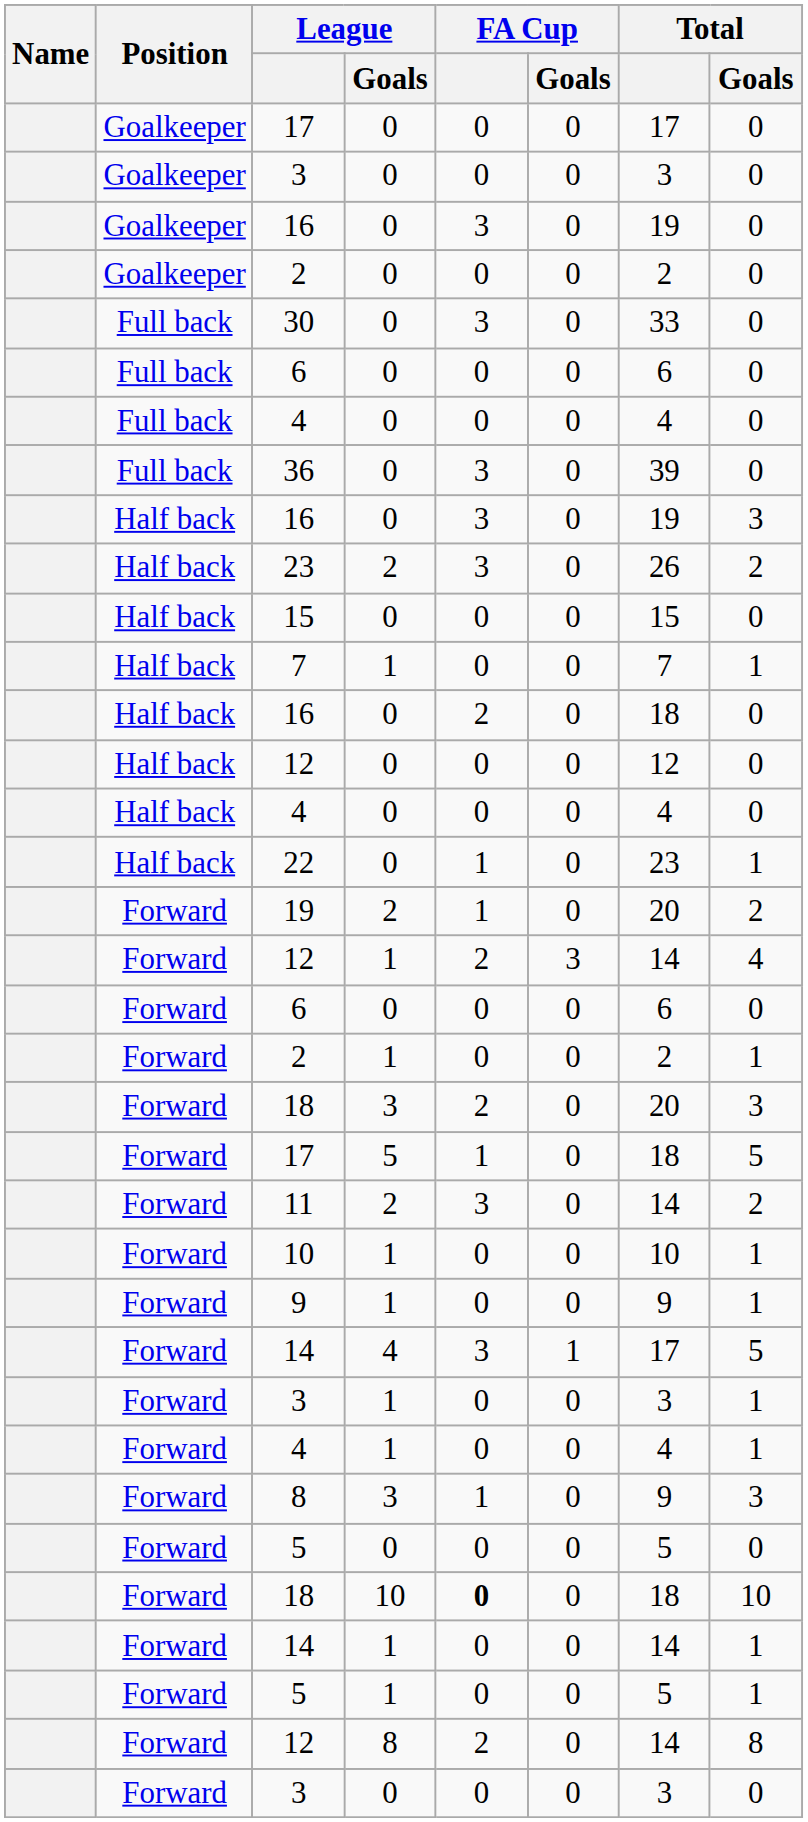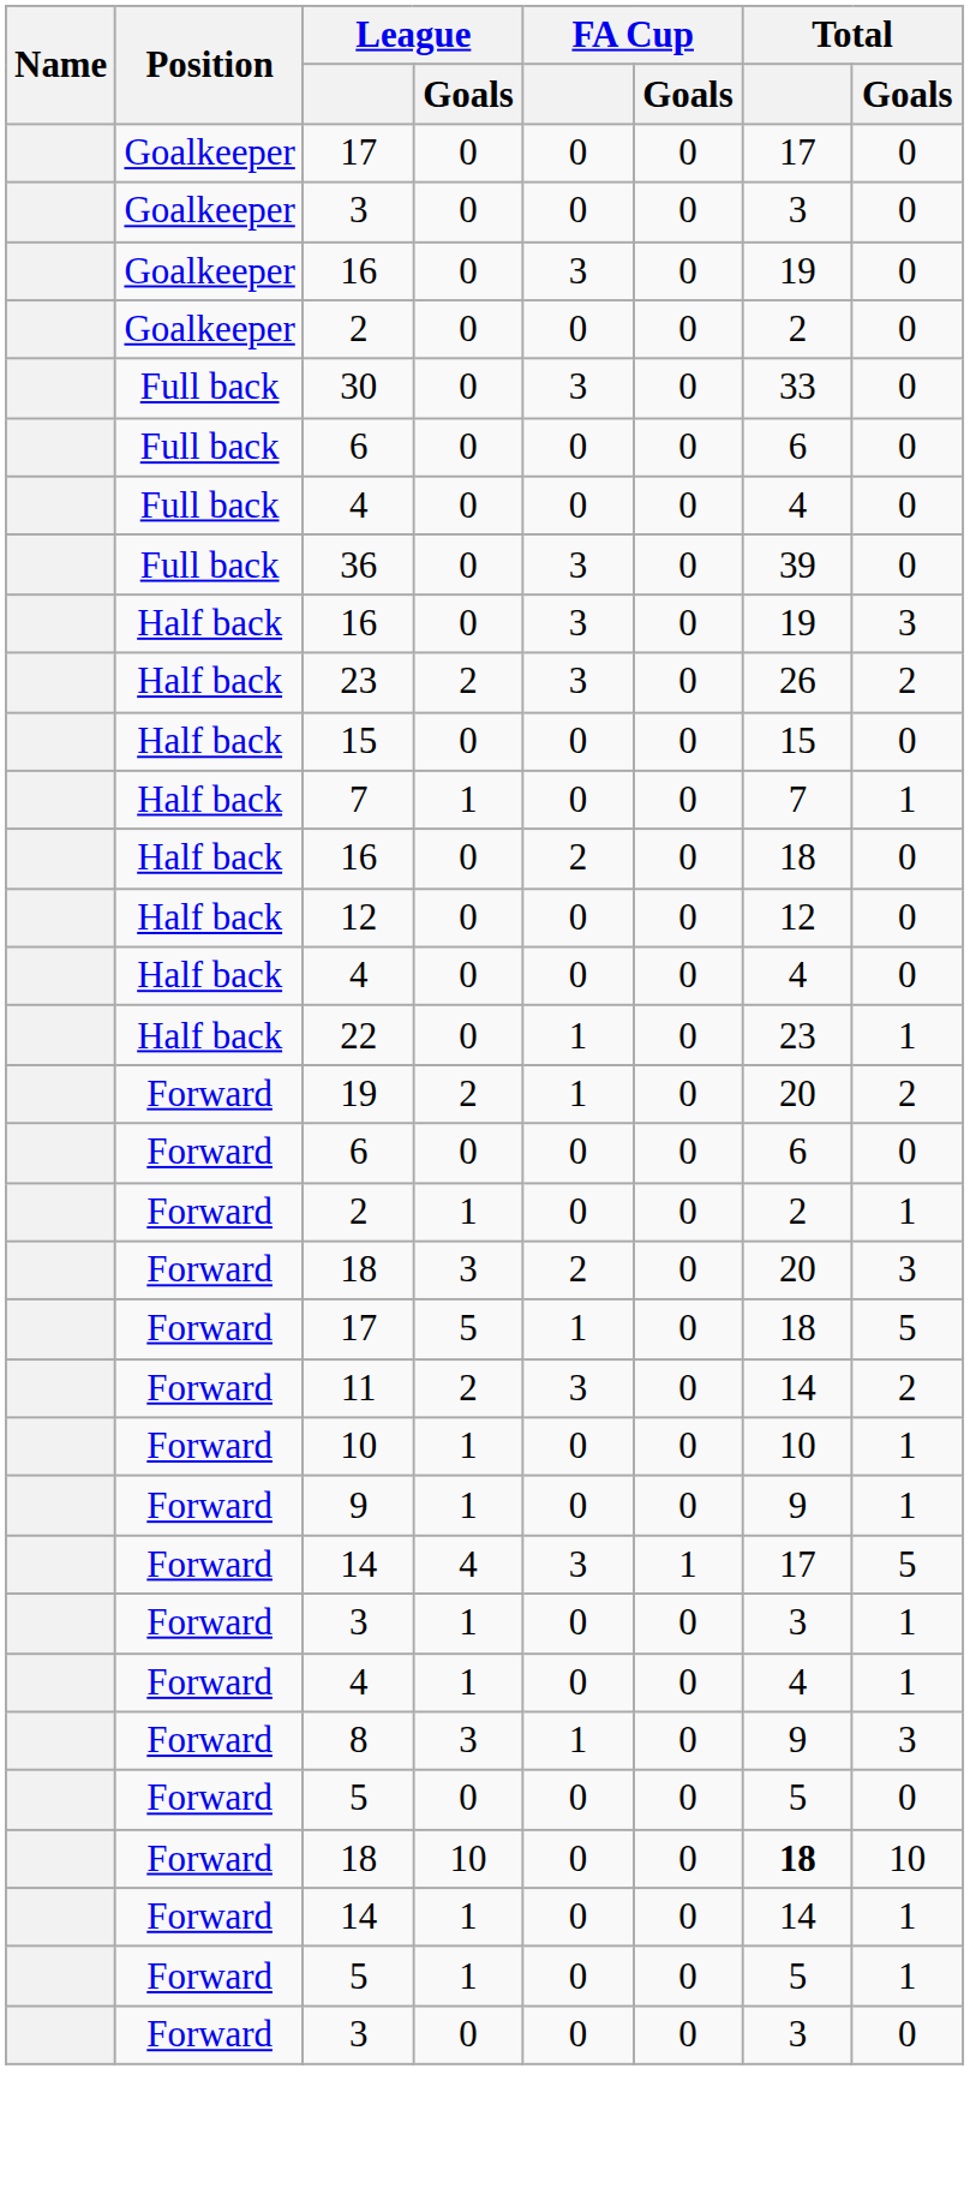 <table class="wikitable sortable plainrowheaders" style=text-align:center>
 <tr class="unsortable">
 <th scope=col rowspan=2>Name</th>
 <th scope=col rowspan=2>Position</th>
 <th scope=col colspan=2><a href='#'>League</a></th>
 <th scope=col colspan=2><a href='#'>FA Cup</a></th>
 <th scope=col colspan=2>Total</th>
 </tr>
 <tr>
 <th width=40 scope=col></th>
 <th width=40 scope=col>Goals</th>
 <th width=40 scope=col></th>
 <th width=40 scope=col>Goals</th>
 <th width=40 scope=col></th>
 <th width=40 scope=col>Goals</th>
 </tr>
 <tr>
 <th scope="row"></th>
 <td data-sort-value="1"><a href='#'>Goalkeeper</a></td>
 <td>17</td>
 <td>0</td>
 <td>0</td>
 <td>0</td>
 <td>17</td>
 <td>0</td>
 </tr>
 <tr>
 <th scope="row"></th>
 <td data-sort-value="1"><a href='#'>Goalkeeper</a></td>
 <td>3</td>
 <td>0</td>
 <td>0</td>
 <td>0</td>
 <td>3</td>
 <td>0</td>
 </tr>
 <tr>
 <th scope="row"></th>
 <td data-sort-value="1"><a href='#'>Goalkeeper</a></td>
 <td>16</td>
 <td>0</td>
 <td>3</td>
 <td>0</td>
 <td>19</td>
 <td>0</td>
 </tr>
 <tr>
 <th scope="row"></th>
 <td data-sort-value="1"><a href='#'>Goalkeeper</a></td>
 <td>2</td>
 <td>0</td>
 <td>0</td>
 <td>0</td>
 <td>2</td>
 <td>0</td>
 </tr>
 <tr>
 <th scope="row"></th>
 <td data-sort-value="2"><a href='#'>Full back</a></td>
 <td>30</td>
 <td>0</td>
 <td>3</td>
 <td>0</td>
 <td>33</td>
 <td>0</td>
 </tr>
 <tr>
 <th scope="row"></th>
 <td data-sort-value="2"><a href='#'>Full back</a></td>
 <td>6</td>
 <td>0</td>
 <td>0</td>
 <td>0</td>
 <td>6</td>
 <td>0</td>
 </tr>
 <tr>
 <th scope="row"></th>
 <td data-sort-value="2"><a href='#'>Full back</a></td>
 <td>4</td>
 <td>0</td>
 <td>0</td>
 <td>0</td>
 <td>4</td>
 <td>0</td>
 </tr>
 <tr>
 <th scope="row"></th>
 <td data-sort-value="2"><a href='#'>Full back</a></td>
 <td>36</td>
 <td>0</td>
 <td>3</td>
 <td>0</td>
 <td>39</td>
 <td>0</td>
 </tr>
 <tr>
 <th scope="row"></th>
 <td data-sort-value="3"><a href='#'>Half back</a></td>
 <td>16</td>
 <td>0</td>
 <td>3</td>
 <td>0</td>
 <td>19</td>
 <td>3</td>
 </tr>
 <tr>
 <th scope="row"></th>
 <td data-sort-value="3"><a href='#'>Half back</a></td>
 <td>23</td>
 <td>2</td>
 <td>3</td>
 <td>0</td>
 <td>26</td>
 <td>2</td>
 </tr>
 <tr>
 <th scope="row"></th>
 <td data-sort-value="3"><a href='#'>Half back</a></td>
 <td>15</td>
 <td>0</td>
 <td>0</td>
 <td>0</td>
 <td>15</td>
 <td>0</td>
 </tr>
 <tr>
 <th scope="row"></th>
 <td data-sort-value="3"><a href='#'>Half back</a></td>
 <td>7</td>
 <td>1</td>
 <td>0</td>
 <td>0</td>
 <td>7</td>
 <td>1</td>
 </tr>
 <tr>
 <th scope="row"></th>
 <td data-sort-value="3"><a href='#'>Half back</a></td>
 <td>16</td>
 <td>0</td>
 <td>2</td>
 <td>0</td>
 <td>18</td>
 <td>0</td>
 </tr>
 <tr>
 <th scope="row"></th>
 <td data-sort-value="3"><a href='#'>Half back</a></td>
 <td>12</td>
 <td>0</td>
 <td>0</td>
 <td>0</td>
 <td>12</td>
 <td>0</td>
 </tr>
 <tr>
 <th scope="row"></th>
 <td data-sort-value="3"><a href='#'>Half back</a></td>
 <td>4</td>
 <td>0</td>
 <td>0</td>
 <td>0</td>
 <td>4</td>
 <td>0</td>
 </tr>
 <tr>
 <th scope="row"></th>
 <td data-sort-value="3"><a href='#'>Half back</a></td>
 <td>22</td>
 <td>0</td>
 <td>1</td>
 <td>0</td>
 <td>23</td>
 <td>1</td>
 </tr>
 <tr>
 <th scope="row"></th>
 <td data-sort-value="4"><a href='#'>Forward</a></td>
 <td>19</td>
 <td>2</td>
 <td>1</td>
 <td>0</td>
 <td>20</td>
 <td>2</td>
 </tr>
 <tr>
 <th scope="row"></th>
 <td data-sort-value="4"><a href='#'>Forward</a></td>
-<td>12</td>
-<td>1</td>
-<td>2</td>
-<td>3</td>
-<td>14</td>
-<td>4</td>
-</tr>
-<tr>
-<th scope="row"></th>
-<td data-sort-value="4"><a href='#'>Forward</a></td>
 <td>6</td>
 <td>0</td>
 <td>0</td>
 <td>0</td>
 <td>6</td>
 <td>0</td>
 </tr>
 <tr>
 <th scope="row"> </th>
 <td data-sort-value="4"><a href='#'>Forward</a></td>
 <td>2</td>
 <td>1</td>
 <td>0</td>
 <td>0</td>
 <td>2</td>
 <td>1</td>
 </tr>
 <tr>
 <th scope="row"></th>
 <td data-sort-value="4"><a href='#'>Forward</a></td>
 <td>18</td>
 <td>3</td>
 <td>2</td>
 <td>0</td>
 <td>20</td>
 <td>3</td>
 </tr>
 <tr>
 <th scope="row"></th>
 <td data-sort-value="4"><a href='#'>Forward</a></td>
 <td>17</td>
 <td>5</td>
 <td>1</td>
 <td>0</td>
 <td>18</td>
 <td>5</td>
 </tr>
 <tr>
 <th scope="row"></th>
 <td data-sort-value="4"><a href='#'>Forward</a></td>
 <td>11</td>
 <td>2</td>
 <td>3</td>
 <td>0</td>
 <td>14</td>
 <td>2</td>
 </tr>
 <tr>
 <th scope="row"></th>
 <td data-sort-value="4"><a href='#'>Forward</a></td>
 <td>10</td>
 <td>1</td>
 <td>0</td>
 <td>0</td>
 <td>10</td>
 <td>1</td>
 </tr>
 <tr>
 <th scope="row"> </th>
 <td data-sort-value="4"><a href='#'>Forward</a></td>
 <td>9</td>
 <td>1</td>
 <td>0</td>
 <td>0</td>
 <td>9</td>
 <td>1</td>
 </tr>
 <tr>
 <th scope="row"></th>
 <td data-sort-value="4"><a href='#'>Forward</a></td>
 <td>14</td>
 <td>4</td>
 <td>3</td>
 <td>1</td>
 <td>17</td>
 <td>5</td>
 </tr>
 <tr>
 <th scope="row"> </th>
 <td data-sort-value="4"><a href='#'>Forward</a></td>
 <td>3</td>
 <td>1</td>
 <td>0</td>
 <td>0</td>
 <td>3</td>
 <td>1</td>
 </tr>
 <tr>
 <th scope="row"> </th>
 <td data-sort-value="4"><a href='#'>Forward</a></td>
 <td>4</td>
 <td>1</td>
 <td>0</td>
 <td>0</td>
 <td>4</td>
 <td>1</td>
 </tr>
 <tr>
 <th scope="row"></th>
 <td data-sort-value="4"><a href='#'>Forward</a></td>
 <td>8</td>
 <td>3</td>
 <td>1</td>
 <td>0</td>
 <td>9</td>
 <td>3</td>
 </tr>
 <tr>
 <th scope="row"></th>
 <td data-sort-value="4"><a href='#'>Forward</a></td>
 <td>5</td>
 <td>0</td>
 <td>0</td>
 <td>0</td>
 <td>5</td>
 <td>0</td>
 </tr>
 <tr>
 <th scope="row"></th>
 <td data-sort-value="4"><a href='#'>Forward</a></td>
 <td>18</td>
 <td>10</td>
-<td><strong>0</strong></td>
 <td>0</td>
-<td>18</td>
+<td>0</td>
+<td><strong>18</strong></td>
 <td>10</td>
 </tr>
 <tr>
 <th scope="row"></th>
 <td data-sort-value="4"><a href='#'>Forward</a></td>
 <td>14</td>
 <td>1</td>
 <td>0</td>
 <td>0</td>
 <td>14</td>
 <td>1</td>
 </tr>
 <tr>
 <th scope="row"></th>
 <td data-sort-value="4"><a href='#'>Forward</a></td>
 <td>5</td>
 <td>1</td>
 <td>0</td>
 <td>0</td>
 <td>5</td>
 <td>1</td>
 </tr>
 <tr>
 <th scope="row"></th>
 <td data-sort-value="4"><a href='#'>Forward</a></td>
-<td>12</td>
-<td>8</td>
-<td>2</td>
-<td>0</td>
-<td>14</td>
-<td>8</td>
-</tr>
-<tr>
-<th scope="row"></th>
-<td data-sort-value="4"><a href='#'>Forward</a></td>
 <td>3</td>
 <td>0</td>
 <td>0</td>
 <td>0</td>
 <td>3</td>
 <td>0</td>
 </tr>
 </table>
